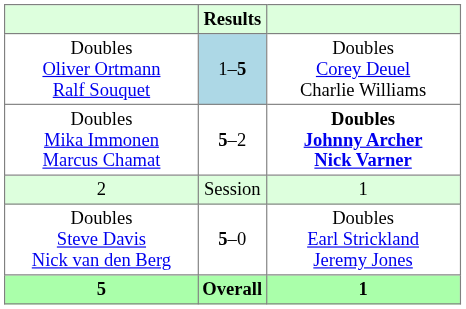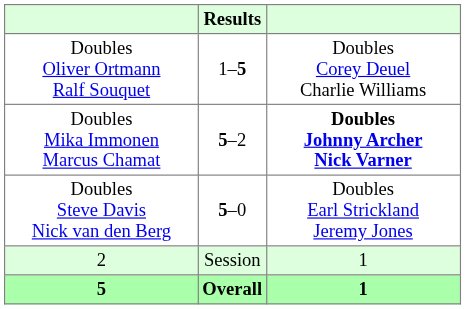 <table border="1" cellpadding="3" style="border-collapse: collapse;">
 <tr bgcolor="#ddffdd">
 <th width="160"></th>
 <th>Results</th>
 <th width="160"></th>
 </tr>
 <tr>
 <td align="center">Doubles<br><a href='#'>Oliver Ortmann</a><br><a href='#'>Ralf Souquet</a></td>
-<td align="center" style="background: lightblue;">1–<strong>5</strong></td>
+<td align="center">1–<strong>5</strong></td>
 <td align="center">Doubles<br><a href='#'>Corey Deuel</a><br>Charlie Williams</td>
 </tr>
 <tr>
 <td align="center">Doubles<br><a href='#'>Mika Immonen</a><br><a href='#'>Marcus Chamat</a></td>
 <td align="center"><strong>5</strong>–2</td>
 <td align="center"><strong>Doubles<br><a href='#'>Johnny Archer</a><br><a href='#'>Nick Varner</a></strong></td>
 </tr>
+<tr>
+<td align="center">Doubles<br><a href='#'>Steve Davis</a><br><a href='#'>Nick van den Berg</a></td>
+<td align="center"><strong>5</strong>–0</td>
+<td align="center">Doubles<br><a href='#'>Earl Strickland</a><br><a href='#'>Jeremy Jones</a></td>
+</tr>
 <tr bgcolor="#ddffdd">
 <td align="center">2</td>
 <td align="center">Session</td>
 <td align="center">1</td>
-</tr>
-<tr>
-<td align="center">Doubles<br><a href='#'>Steve Davis</a><br><a href='#'>Nick van den Berg</a></td>
-<td align="center"><strong>5</strong>–0</td>
-<td align="center">Doubles<br><a href='#'>Earl Strickland</a><br><a href='#'>Jeremy Jones</a></td>
 </tr>
 <tr bgcolor="#aaffaa">
 <th align="center">5</th>
 <th align="center">Overall</th>
 <th align="center">1</th>
 </tr>
 </table>
